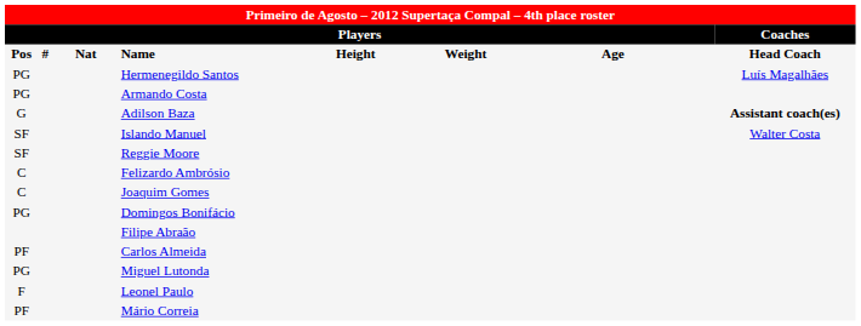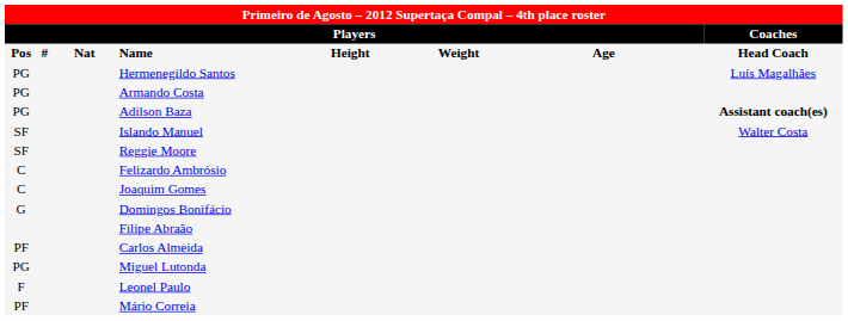 <table border=0 cellpadding=2 cellspacing=0  |- bgcolor=#f5f5f5 style="text-align:center; font-size:95%;" width=75%>
 <tr>
 <td colspan="8" style="background: red; color: white"><strong>Primeiro de Agosto – 2012 Supertaça Compal – 4th place roster</strong></td>
 </tr>
 <tr>
 <td colspan="7" style="background: black; color: white"><strong>Players</strong></td>
 <td style="background: black; color: white"><strong>Coaches</strong></td>
 </tr>
 <tr style="background=#f5f5f5; color: black">
 <th width=5px>Pos</th>
 <th width=5px>#</th>
 <th width=50px>Nat</th>
 <th width=135px align=left>Name</th>
 <th width=100px>Height</th>
 <th width=70px>Weight</th>
 <th width=160px>Age</th>
 <th width=110px>Head Coach</th>
 </tr>
 <tr>
 <td>PG</td>
 <td></td>
 <td></td>
 <td align=left><a href='#'>Hermenegildo Santos</a></td>
 <td><span></span></td>
 <td></td>
 <td><span></span></td>
 <td> <a href='#'>Luís Magalhães</a></td>
 </tr>
 <tr>
 <td>PG</td>
 <td></td>
 <td></td>
 <td align=left><a href='#'>Armando Costa</a></td>
 <td><span></span></td>
 <td><span></span></td>
 <td><span></span></td>
 </tr>
 <tr>
-<td>G</td>
+<td>PG</td>
 <td></td>
 <td></td>
 <td align=left><a href='#'>Adilson Baza</a></td>
 <td><span></span></td>
 <td></td>
 <td><span></span></td>
 <td><strong>Assistant coach(es)</strong></td>
 </tr>
 <tr>
 <td>SF</td>
 <td></td>
 <td></td>
 <td align=left><a href='#'>Islando Manuel</a></td>
 <td><span></span></td>
 <td></td>
 <td><span></span></td>
 <td> <a href='#'>Walter Costa</a></td>
 </tr>
 <tr>
 <td>SF</td>
 <td></td>
 <td></td>
 <td align=left><a href='#'>Reggie Moore</a></td>
 <td><span></span></td>
 <td><span></span></td>
 <td><span></span></td>
 </tr>
 <tr>
 <td>C</td>
 <td></td>
 <td></td>
 <td align=left><a href='#'>Felizardo Ambrósio</a></td>
 <td><span></span></td>
 <td><span></span></td>
 <td><span></span></td>
 </tr>
 <tr>
 <td>C</td>
 <td></td>
 <td></td>
 <td align=left><a href='#'>Joaquim Gomes</a></td>
 <td><span></span></td>
 <td><span></span></td>
 <td><span></span></td>
 </tr>
 <tr>
-<td>PG</td>
+<td>G</td>
 <td></td>
 <td></td>
 <td align=left><a href='#'>Domingos Bonifácio</a></td>
 <td><span></span></td>
 <td><span></span></td>
 <td><span></span></td>
 </tr>
 <tr>
 <td></td>
 <td></td>
 <td></td>
 <td align=left><a href='#'>Filipe Abraão</a></td>
 <td><span></span></td>
 <td><span></span></td>
 <td><span></span></td>
 <td align=left></td>
 </tr>
 <tr>
 <td>PF</td>
 <td></td>
 <td></td>
 <td align=left><a href='#'>Carlos Almeida</a></td>
 <td><span></span></td>
 <td><span></span></td>
 <td><span></span></td>
 </tr>
 <tr>
 <td>PG</td>
 <td></td>
 <td></td>
 <td align=left><a href='#'>Miguel Lutonda</a></td>
 <td><span></span></td>
 <td><span></span></td>
 <td><span></span></td>
 </tr>
 <tr>
 <td>F</td>
 <td></td>
 <td></td>
 <td align=left><a href='#'>Leonel Paulo</a></td>
 <td><span></span></td>
 <td><span></span></td>
 <td><span></span></td>
 </tr>
 <tr>
 <td>PF</td>
 <td></td>
 <td></td>
 <td align=left><a href='#'>Mário Correia</a></td>
 <td><span></span></td>
 <td></td>
 <td><span></span></td>
 </tr>
 </table>
